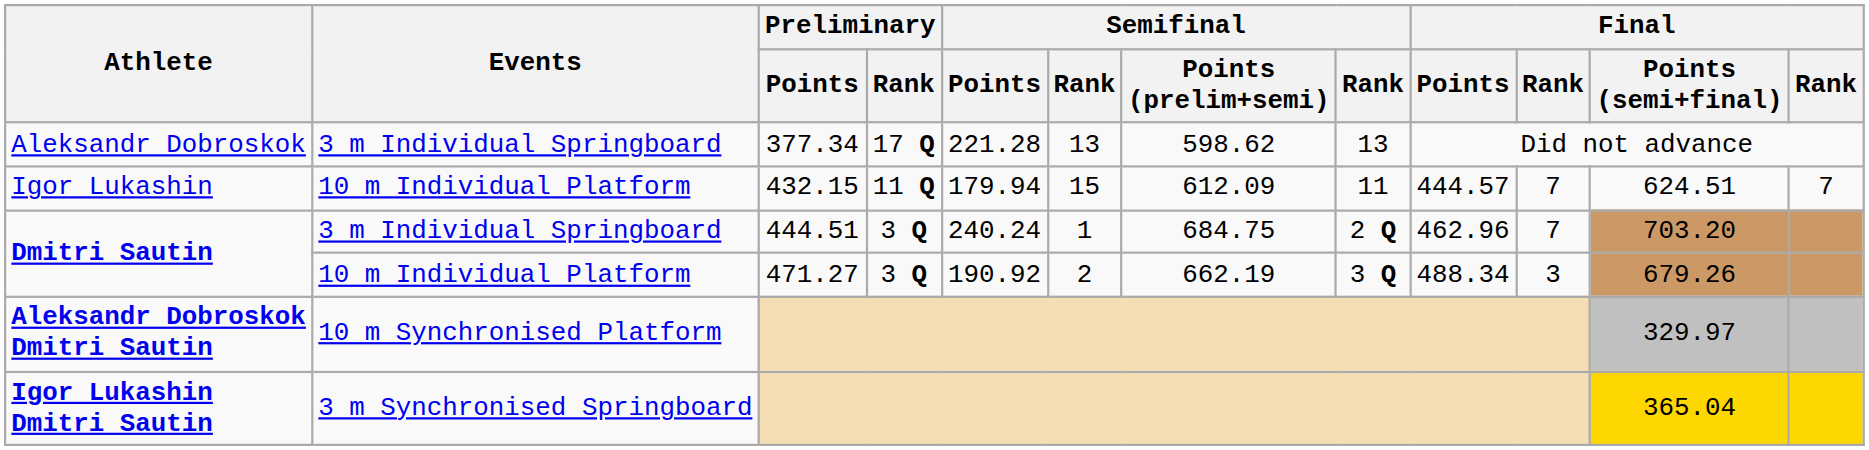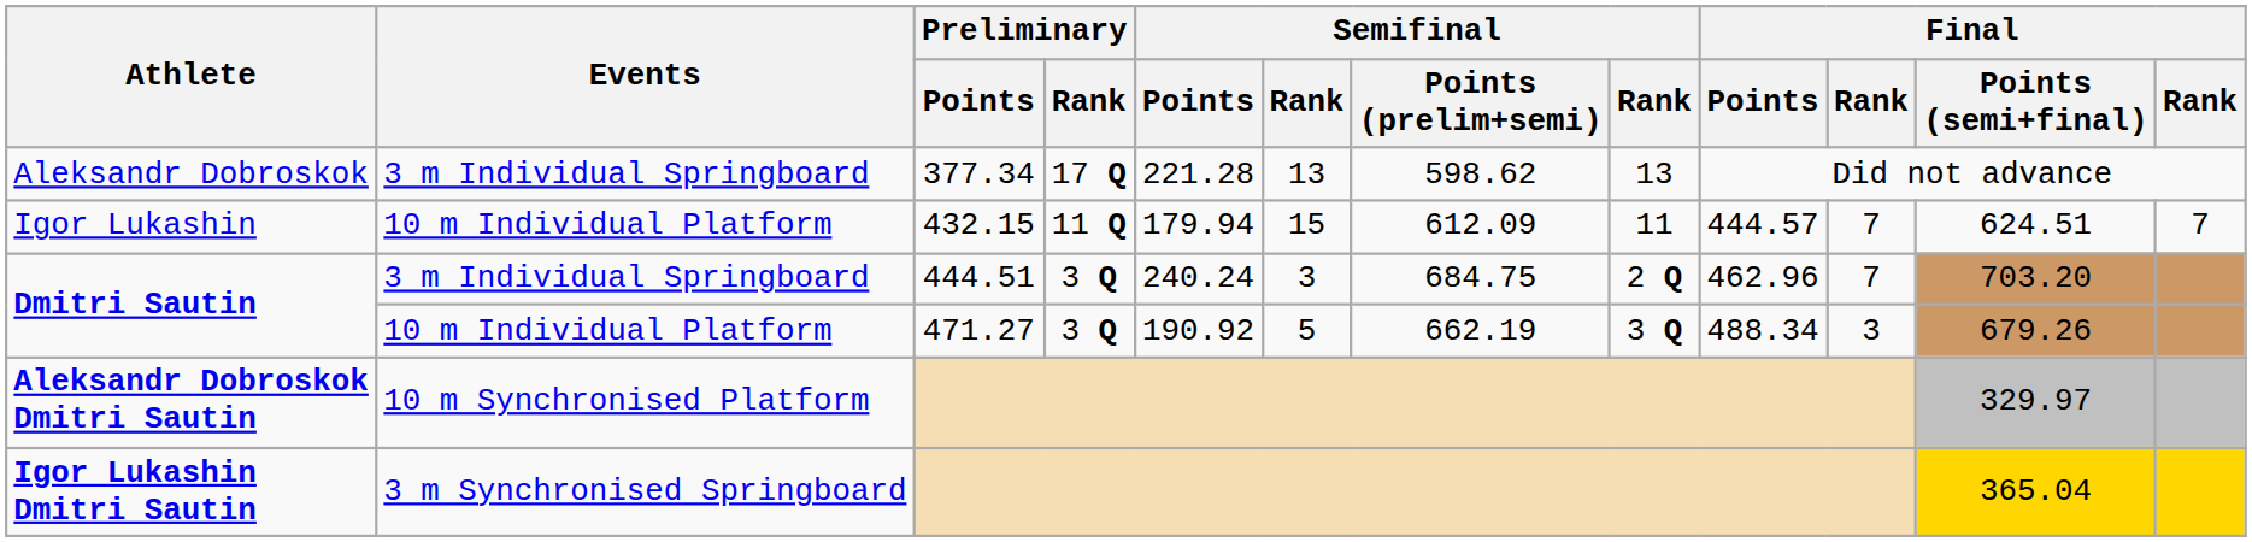 <table class=wikitable style="font-size:90%">
 <tr>
 <th rowspan="2">Athlete</th>
 <th rowspan="2">Events</th>
 <th colspan="2">Preliminary</th>
 <th colspan="4">Semifinal</th>
 <th colspan="4">Final</th>
 </tr>
 <tr>
 <th>Points</th>
 <th>Rank</th>
 <th>Points</th>
 <th>Rank</th>
 <th>Points <br>(prelim+semi)</th>
 <th>Rank</th>
 <th>Points</th>
 <th>Rank</th>
 <th>Points <br>(semi+final)</th>
 <th>Rank</th>
 </tr>
 <tr>
 <td><a href='#'>Aleksandr Dobroskok</a></td>
 <td><a href='#'>3 m Individual Springboard</a></td>
 <td align="center">377.34</td>
 <td align="center">17 <strong>Q</strong></td>
 <td align="center">221.28</td>
 <td align="center">13</td>
 <td align="center">598.62</td>
 <td align="center">13</td>
 <td colspan="4" align="center">Did not advance</td>
 </tr>
 <tr>
 <td><a href='#'>Igor Lukashin</a></td>
 <td><a href='#'>10 m Individual Platform</a></td>
 <td align="center">432.15</td>
 <td align="center">11 <strong>Q</strong></td>
 <td align="center">179.94</td>
 <td align="center">15</td>
 <td align="center">612.09</td>
 <td align="center">11</td>
 <td align="center">444.57</td>
 <td align="center">7</td>
 <td align="center">624.51</td>
 <td align="center">7</td>
 </tr>
 <tr>
 <td rowspan=2><strong><a href='#'>Dmitri Sautin</a></strong></td>
 <td><a href='#'>3 m Individual Springboard</a></td>
 <td align="center">444.51</td>
 <td align="center">3 <strong>Q</strong></td>
 <td align="center">240.24</td>
-<td align="center">1</td>
+<td align="center">3</td>
 <td align="center">684.75</td>
 <td align="center">2 <strong>Q</strong></td>
 <td align="center">462.96</td>
 <td align="center">7</td>
 <td align="center" bgcolor=cc9966>703.20</td>
 <td align="center" bgcolor=cc9966></td>
 </tr>
 <tr>
 <td><a href='#'>10 m Individual Platform</a></td>
 <td align="center">471.27</td>
 <td align="center">3 <strong>Q</strong></td>
 <td align="center">190.92</td>
-<td align="center">2</td>
+<td align="center">5</td>
 <td align="center">662.19</td>
 <td align="center">3 <strong>Q</strong></td>
 <td align="center">488.34</td>
 <td align="center">3</td>
 <td align="center" bgcolor=cc9966>679.26</td>
 <td align="center" bgcolor=cc9966></td>
 </tr>
 <tr>
 <td><strong><a href='#'>Aleksandr Dobroskok</a></strong><br><strong><a href='#'>Dmitri Sautin</a></strong></td>
 <td><a href='#'>10 m Synchronised Platform</a></td>
 <td colspan="8" bgcolor="wheat"></td>
 <td align="center" bgcolor="silver">329.97</td>
 <td align="center" bgcolor="silver"></td>
 </tr>
 <tr ->
 <td><strong><a href='#'>Igor Lukashin</a></strong><br><strong><a href='#'>Dmitri Sautin</a></strong></td>
 <td><a href='#'>3 m Synchronised Springboard</a></td>
 <td colspan="8" bgcolor="wheat"></td>
 <td align="center" bgcolor="gold">365.04</td>
 <td align="center" bgcolor="gold"></td>
 </tr>
 </table>
